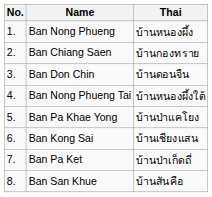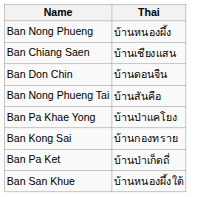 <table class="wikitable sortable">
 <tr>
-<th>No.</th>
 <th>Name</th>
 <th>Thai</th>
 </tr>
 <tr>
-<td>1.</td>
 <td>Ban Nong Phueng</td>
 <td>บ้านหนองผึ้ง</td>
 </tr>
 <tr>
-<td>2.</td>
 <td>Ban Chiang Saen</td>
-<td>บ้านกองทราย</td>
+<td>บ้านเชียงแสน</td>
 </tr>
 <tr>
-<td>3.</td>
 <td>Ban Don Chin</td>
 <td>บ้านดอนจืน</td>
 </tr>
 <tr>
-<td>4.</td>
 <td>Ban Nong Phueng Tai</td>
-<td>บ้านหนองผึ้งใต้</td>
+<td>บ้านสันคือ</td>
 </tr>
 <tr>
-<td>5.</td>
 <td>Ban Pa Khae Yong</td>
 <td>บ้านป่าแคโยง</td>
 </tr>
 <tr>
-<td>6.</td>
 <td>Ban Kong Sai</td>
-<td>บ้านเชียงแสน</td>
+<td>บ้านกองทราย</td>
 </tr>
 <tr>
-<td>7.</td>
 <td>Ban Pa Ket</td>
 <td>บ้านป่าเก็ดถี่</td>
 </tr>
 <tr>
-<td>8.</td>
 <td>Ban San Khue</td>
-<td>บ้านสันคือ</td>
+<td>บ้านหนองผึ้งใต้</td>
 </tr>
 </table>
